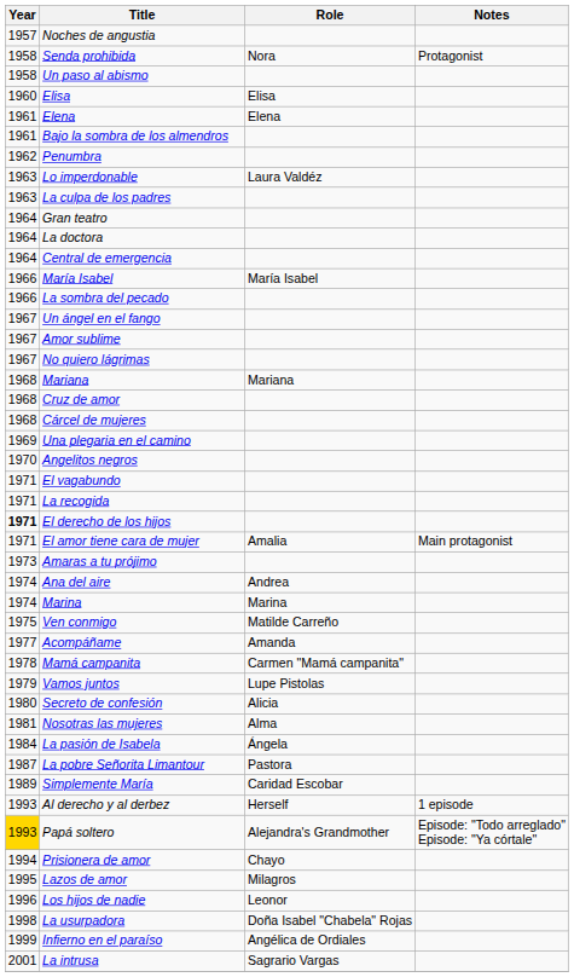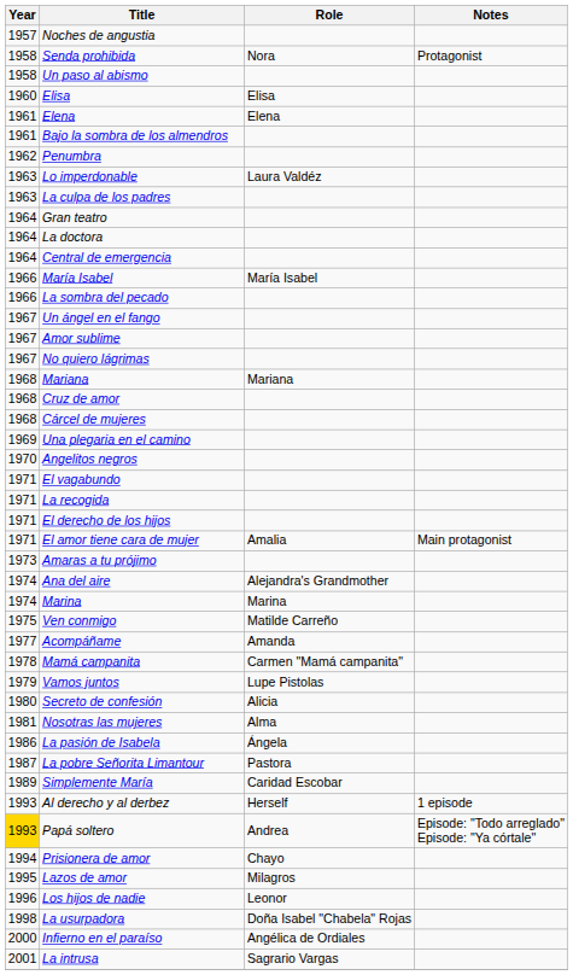 <table class="wikitable sortable">
 <tr>
 <th width="33">Year</th>
 <th width="250">Title</th>
 <th>Role</th>
 <th class="unsortable">Notes</th>
 </tr>
 <tr>
 <td>1957</td>
 <td><em>Noches de angustia</em></td>
 <td></td>
 <td></td>
 </tr>
 <tr>
 <td>1958</td>
 <td><em><a href='#'>Senda prohibida</a></em></td>
 <td>Nora</td>
 <td>Protagonist</td>
 </tr>
 <tr>
 <td>1958</td>
 <td><em><a href='#'>Un paso al abismo</a></em></td>
 <td></td>
 <td></td>
 </tr>
 <tr>
 <td>1960</td>
 <td><em><a href='#'>Elisa</a></em></td>
 <td>Elisa</td>
 <td></td>
 </tr>
 <tr>
 <td>1961</td>
 <td><em><a href='#'>Elena</a></em></td>
 <td>Elena</td>
 <td></td>
 </tr>
 <tr>
 <td>1961</td>
 <td><em><a href='#'>Bajo la sombra de los almendros</a></em></td>
 <td></td>
 <td></td>
 </tr>
 <tr>
 <td>1962</td>
 <td><em><a href='#'>Penumbra</a></em></td>
 <td></td>
 <td></td>
 </tr>
 <tr>
 <td>1963</td>
 <td><em><a href='#'>Lo imperdonable</a></em></td>
 <td>Laura Valdéz</td>
 <td></td>
 </tr>
 <tr>
 <td>1963</td>
 <td><em><a href='#'>La culpa de los padres</a></em></td>
 <td></td>
 <td></td>
 </tr>
 <tr>
 <td>1964</td>
 <td><em>Gran teatro</em></td>
 <td></td>
 <td></td>
 </tr>
 <tr>
 <td>1964</td>
 <td><em>La doctora</em></td>
 <td></td>
 <td></td>
 </tr>
 <tr>
 <td>1964</td>
 <td><em><a href='#'>Central de emergencia</a></em></td>
 <td></td>
 <td></td>
 </tr>
 <tr>
 <td>1966</td>
 <td><em><a href='#'>María Isabel</a></em></td>
 <td>María Isabel</td>
 <td></td>
 </tr>
 <tr>
 <td>1966</td>
 <td><em><a href='#'>La sombra del pecado</a></em></td>
 <td></td>
 <td></td>
 </tr>
 <tr>
 <td>1967</td>
 <td><em><a href='#'>Un ángel en el fango</a></em></td>
 <td></td>
 <td></td>
 </tr>
 <tr>
 <td>1967</td>
 <td><em><a href='#'>Amor sublime</a></em></td>
 <td></td>
 <td></td>
 </tr>
 <tr>
 <td>1967</td>
 <td><em><a href='#'>No quiero lágrimas</a></em></td>
 <td></td>
 <td></td>
 </tr>
 <tr>
 <td>1968</td>
 <td><em><a href='#'>Mariana</a></em></td>
 <td>Mariana</td>
 <td></td>
 </tr>
 <tr>
 <td>1968</td>
 <td><em><a href='#'>Cruz de amor</a></em></td>
 <td></td>
 <td></td>
 </tr>
 <tr>
 <td>1968</td>
 <td><em><a href='#'>Cárcel de mujeres</a></em></td>
 <td></td>
 <td></td>
 </tr>
 <tr>
 <td>1969</td>
 <td><em><a href='#'>Una plegaria en el camino</a></em></td>
 <td></td>
 <td></td>
 </tr>
 <tr>
 <td>1970</td>
 <td><em><a href='#'>Angelitos negros</a></em></td>
 <td></td>
 <td></td>
 </tr>
 <tr>
 <td>1971</td>
 <td><em><a href='#'>El vagabundo</a></em></td>
 <td></td>
 <td></td>
 </tr>
 <tr>
 <td>1971</td>
 <td><em><a href='#'>La recogida</a></em></td>
 <td></td>
 <td></td>
 </tr>
 <tr>
-<td><strong>1971</strong></td>
+<td>1971</td>
 <td><em><a href='#'>El derecho de los hijos</a></em></td>
 <td></td>
 <td></td>
 </tr>
 <tr>
 <td>1971</td>
 <td><em><a href='#'>El amor tiene cara de mujer</a></em></td>
 <td>Amalia</td>
 <td>Main protagonist</td>
 </tr>
 <tr>
 <td>1973</td>
 <td><em><a href='#'>Amaras a tu prójimo</a></em></td>
 <td></td>
 <td></td>
 </tr>
 <tr>
 <td>1974</td>
 <td><em><a href='#'>Ana del aire</a></em></td>
-<td>Andrea</td>
+<td>Alejandra's Grandmother</td>
 <td></td>
 </tr>
 <tr>
 <td>1974</td>
 <td><em><a href='#'>Marina</a></em></td>
 <td>Marina</td>
 <td></td>
 </tr>
 <tr>
 <td>1975</td>
 <td><em><a href='#'>Ven conmigo</a></em></td>
 <td>Matilde Carreño</td>
 <td></td>
 </tr>
 <tr>
 <td>1977</td>
 <td><em><a href='#'>Acompáñame</a></em></td>
 <td>Amanda</td>
 <td></td>
 </tr>
 <tr>
 <td>1978</td>
 <td><em><a href='#'>Mamá campanita </a></em></td>
 <td>Carmen "Mamá campanita"</td>
 <td></td>
 </tr>
 <tr>
 <td>1979</td>
 <td><em><a href='#'>Vamos juntos</a></em></td>
 <td>Lupe Pistolas</td>
 <td></td>
 </tr>
 <tr>
 <td>1980</td>
 <td><em><a href='#'>Secreto de confesión</a></em></td>
 <td>Alicia</td>
 <td></td>
 </tr>
 <tr>
 <td>1981</td>
 <td><em><a href='#'>Nosotras las mujeres</a></em></td>
 <td>Alma</td>
 <td></td>
 </tr>
 <tr>
-<td>1984</td>
+<td>1986</td>
 <td><em><a href='#'>La pasión de Isabela</a></em></td>
 <td>Ángela</td>
 <td></td>
 </tr>
 <tr>
 <td>1987</td>
 <td><em><a href='#'>La pobre Señorita Limantour</a></em></td>
 <td>Pastora</td>
 <td></td>
 </tr>
 <tr>
 <td>1989</td>
 <td><em><a href='#'>Simplemente María</a></em></td>
 <td>Caridad Escobar</td>
 <td></td>
 </tr>
 <tr>
 <td>1993</td>
 <td><em>Al derecho y al derbez</em></td>
 <td>Herself</td>
 <td>1 episode</td>
 </tr>
 <tr>
 <td style="background: gold;">1993</td>
 <td><em>Papá soltero</em></td>
-<td>Alejandra's Grandmother</td>
+<td>Andrea</td>
 <td>Episode: "Todo arreglado"<br>Episode: "Ya córtale"</td>
 </tr>
 <tr>
 <td>1994</td>
 <td><em><a href='#'>Prisionera de amor</a></em></td>
 <td>Chayo</td>
 <td></td>
 </tr>
 <tr>
 <td>1995</td>
 <td><em><a href='#'>Lazos de amor</a></em></td>
 <td>Milagros</td>
 <td></td>
 </tr>
 <tr>
 <td>1996</td>
 <td><em><a href='#'>Los hijos de nadie</a></em></td>
 <td>Leonor</td>
 <td></td>
 </tr>
 <tr>
 <td>1998</td>
 <td><em><a href='#'>La usurpadora</a></em></td>
 <td>Doña Isabel "Chabela" Rojas</td>
 <td></td>
 </tr>
 <tr>
-<td>1999</td>
+<td>2000</td>
 <td><em><a href='#'>Infierno en el paraíso</a></em></td>
 <td>Angélica de Ordiales</td>
 <td></td>
 </tr>
 <tr>
 <td>2001</td>
 <td><em><a href='#'>La intrusa</a></em></td>
 <td>Sagrario Vargas</td>
 <td></td>
 </tr>
 <tr>
 </tr>
 </table>
